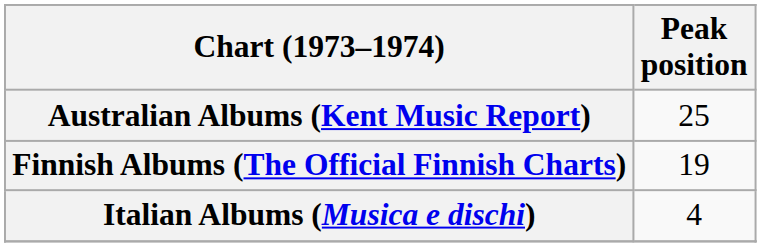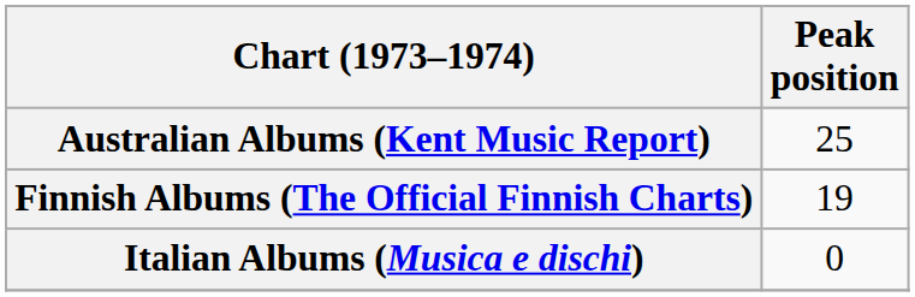 <table class="wikitable sortable plainrowheaders">
 <tr>
 <th>Chart (1973–1974)</th>
 <th>Peak<br>position</th>
 </tr>
 <tr>
 <th scope="row">Australian Albums (<a href='#'>Kent Music Report</a>)</th>
 <td align="center">25</td>
 </tr>
 <tr>
 <th scope="row">Finnish Albums (<a href='#'>The Official Finnish Charts</a>)</th>
 <td align="center">19</td>
 </tr>
 <tr>
 <th scope="row">Italian Albums (<em><a href='#'>Musica e dischi</a></em>)</th>
-<td style="text-align:center;">4</td>
+<td style="text-align:center;">0</td>
 </tr>
 <tr>
 </tr>
 <tr>
 </tr>
 </table>
